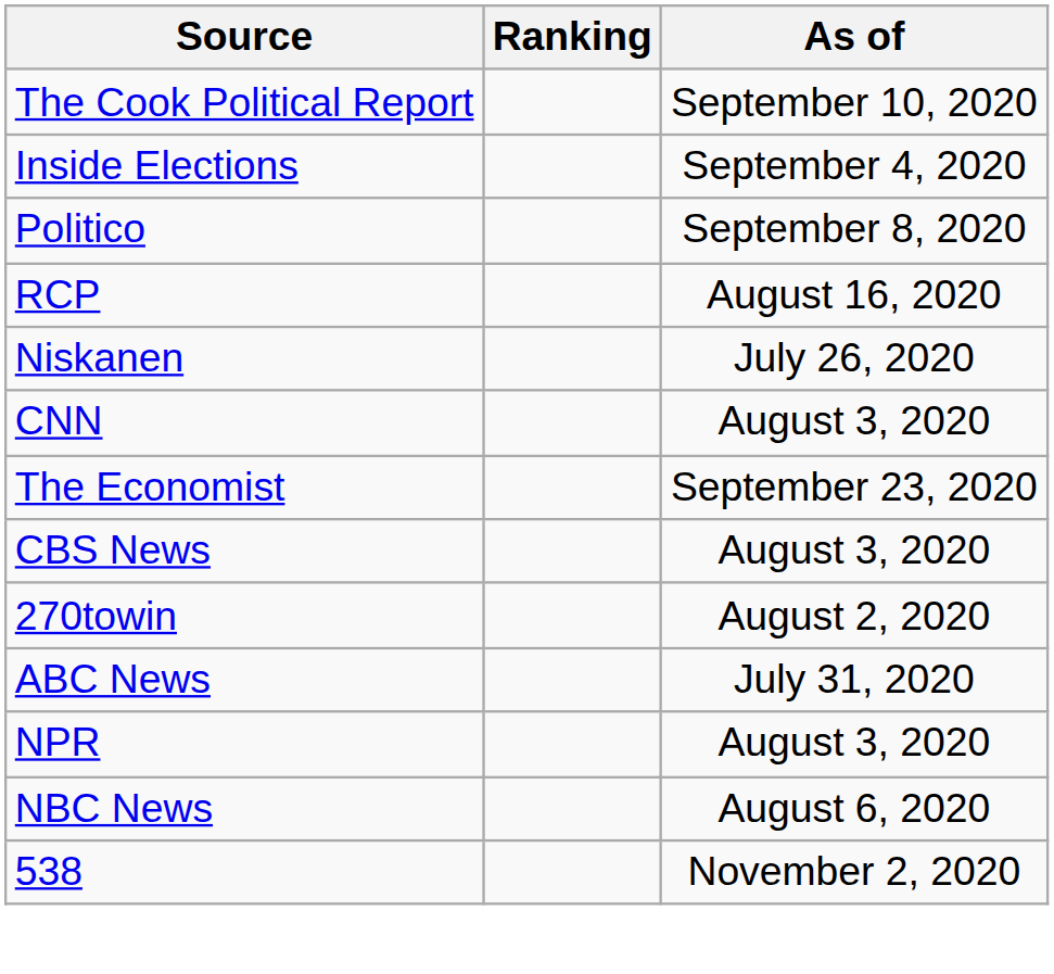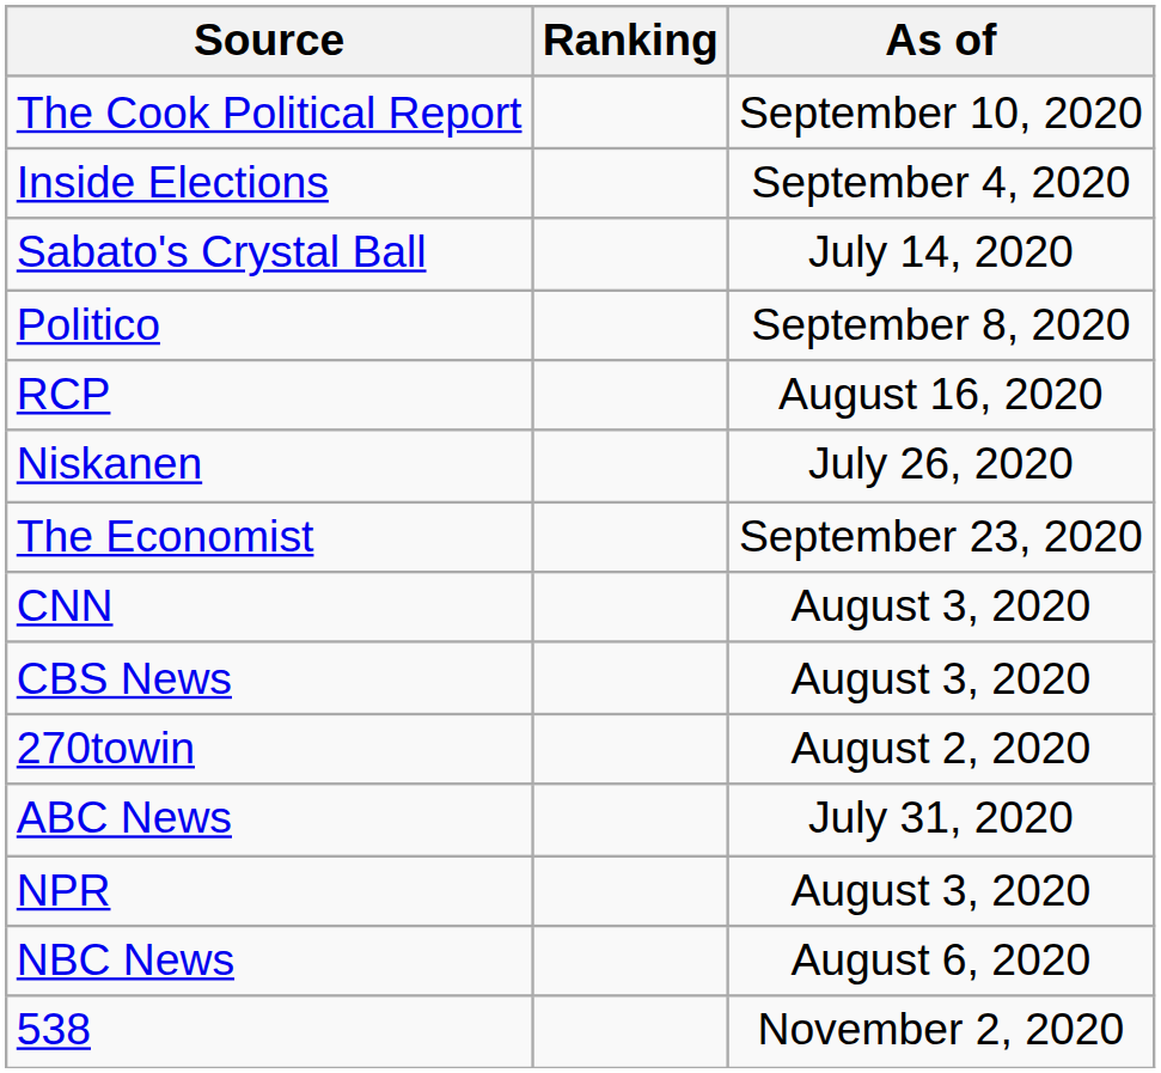 <table class="wikitable" style="text-align:center">
 <tr>
 <th>Source</th>
 <th>Ranking</th>
 <th>As of</th>
 </tr>
 <tr>
 <td align="left"><a href='#'>The Cook Political Report</a></td>
 <td></td>
 <td>September 10, 2020</td>
 </tr>
 <tr>
 <td align="left"><a href='#'>Inside Elections</a></td>
 <td></td>
 <td>September 4, 2020</td>
 </tr>
 <tr>
+<td align="left"><a href='#'>Sabato's Crystal Ball</a></td>
+<td></td>
+<td>July 14, 2020</td>
+</tr>
+<tr>
 <td align="left"><a href='#'>Politico</a></td>
 <td></td>
 <td>September 8, 2020</td>
 </tr>
 <tr>
 <td align="left"><a href='#'>RCP</a></td>
 <td></td>
 <td>August 16, 2020</td>
 </tr>
 <tr>
 <td align="left"><a href='#'>Niskanen</a></td>
 <td></td>
 <td>July 26, 2020</td>
 </tr>
 <tr>
+<td align="left"><a href='#'>The Economist</a></td>
+<td></td>
+<td>September 23, 2020</td>
+</tr>
+<tr>
 <td align="left"><a href='#'>CNN</a></td>
 <td></td>
 <td>August 3, 2020</td>
-</tr>
-<tr>
-<td align="left"><a href='#'>The Economist</a></td>
-<td></td>
-<td>September 23, 2020</td>
 </tr>
 <tr>
 <td align="left"><a href='#'>CBS News</a></td>
 <td></td>
 <td>August 3, 2020</td>
 </tr>
 <tr>
 <td align="left"><a href='#'>270towin</a></td>
 <td></td>
 <td>August 2, 2020</td>
 </tr>
 <tr>
 <td align="left"><a href='#'>ABC News</a></td>
 <td></td>
 <td>July 31, 2020</td>
 </tr>
 <tr>
 <td align="left"><a href='#'>NPR</a></td>
 <td></td>
 <td>August 3, 2020</td>
 </tr>
 <tr>
 <td align="left"><a href='#'>NBC News</a></td>
 <td></td>
 <td>August 6, 2020</td>
 </tr>
 <tr>
 <td align="left"><a href='#'>538</a></td>
 <td></td>
 <td>November 2, 2020</td>
 </tr>
 </table>
